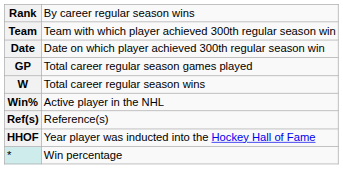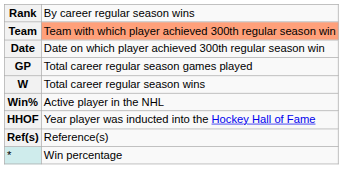 <table class="wikitable">
 <tr>
 <th>Rank</th>
 <td>By career regular season wins</td>
 </tr>
 <tr>
 <th>Team</th>
-<td>Team with which player achieved 300th regular season win</td>
+<td style="background: lightsalmon;">Team with which player achieved 300th regular season win</td>
 </tr>
 <tr>
 <th>Date</th>
 <td>Date on which player achieved 300th regular season win</td>
 </tr>
 <tr>
 <th>GP</th>
 <td>Total career regular season games played</td>
 </tr>
 <tr>
 <th>W</th>
 <td>Total career regular season wins</td>
 </tr>
 <tr>
 <th>Win%</th>
 <td>Active player in the NHL</td>
 </tr>
 <tr>
+<th>HHOF</th>
+<td>Year player was inducted into the <a href='#'>Hockey Hall of Fame</a></td>
+</tr>
+<tr>
 <th>Ref(s)</th>
 <td>Reference(s)</td>
-</tr>
-<tr>
-<th>HHOF</th>
-<td>Year player was inducted into the <a href='#'>Hockey Hall of Fame</a></td>
 </tr>
 <tr>
 <td bgcolor="#cfecec">*</td>
 <td>Win percentage</td>
 </tr>
 </table>
